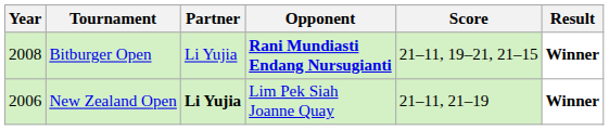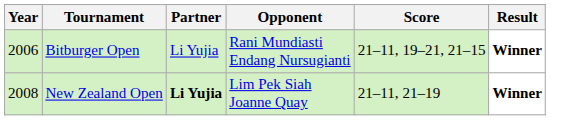 <table class="sortable wikitable" style="font-size: 90%;">
 <tr>
 <th>Year</th>
 <th>Tournament</th>
 <th>Partner</th>
 <th>Opponent</th>
 <th>Score</th>
 <th>Result</th>
 </tr>
 <tr style="background:#D4F1C5">
-<td align="center">2008</td>
+<td align="center">2006</td>
 <td align="left"><a href='#'>Bitburger Open</a></td>
 <td align="left"> <a href='#'>Li Yujia</a></td>
-<td align="left"><strong> <a href='#'>Rani Mundiasti</a><br> <a href='#'>Endang Nursugianti</a></strong></td>
+<td align="left"> <a href='#'>Rani Mundiasti</a><br> <a href='#'>Endang Nursugianti</a></td>
 <td align="left">21–11, 19–21, 21–15</td>
 <td style="text-align:left; background:white"> <strong>Winner</strong></td>
 </tr>
 <tr style="background:#D4F1C5">
-<td align="center">2006</td>
+<td align="center">2008</td>
 <td align="left"><a href='#'>New Zealand Open</a></td>
 <td align="left"><strong> Li Yujia</strong></td>
 <td align="left"> <a href='#'>Lim Pek Siah</a><br> <a href='#'>Joanne Quay</a></td>
 <td align="left">21–11, 21–19</td>
 <td style="text-align:left; background:white"> <strong>Winner</strong></td>
 </tr>
 </table>
